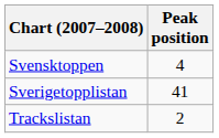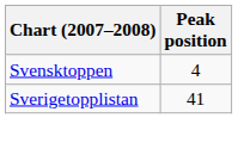 <table class="wikitable sortable">
 <tr>
 <th>Chart (2007–2008)</th>
 <th>Peak<br>position</th>
 </tr>
 <tr>
 <td><a href='#'>Svensktoppen</a></td>
 <td align="center">4</td>
 </tr>
 <tr>
 <td><a href='#'>Sverigetopplistan</a></td>
 <td align="center">41</td>
 </tr>
-<tr>
-<td><a href='#'>Trackslistan</a></td>
-<td align="center">2</td>
-</tr>
 </table>
